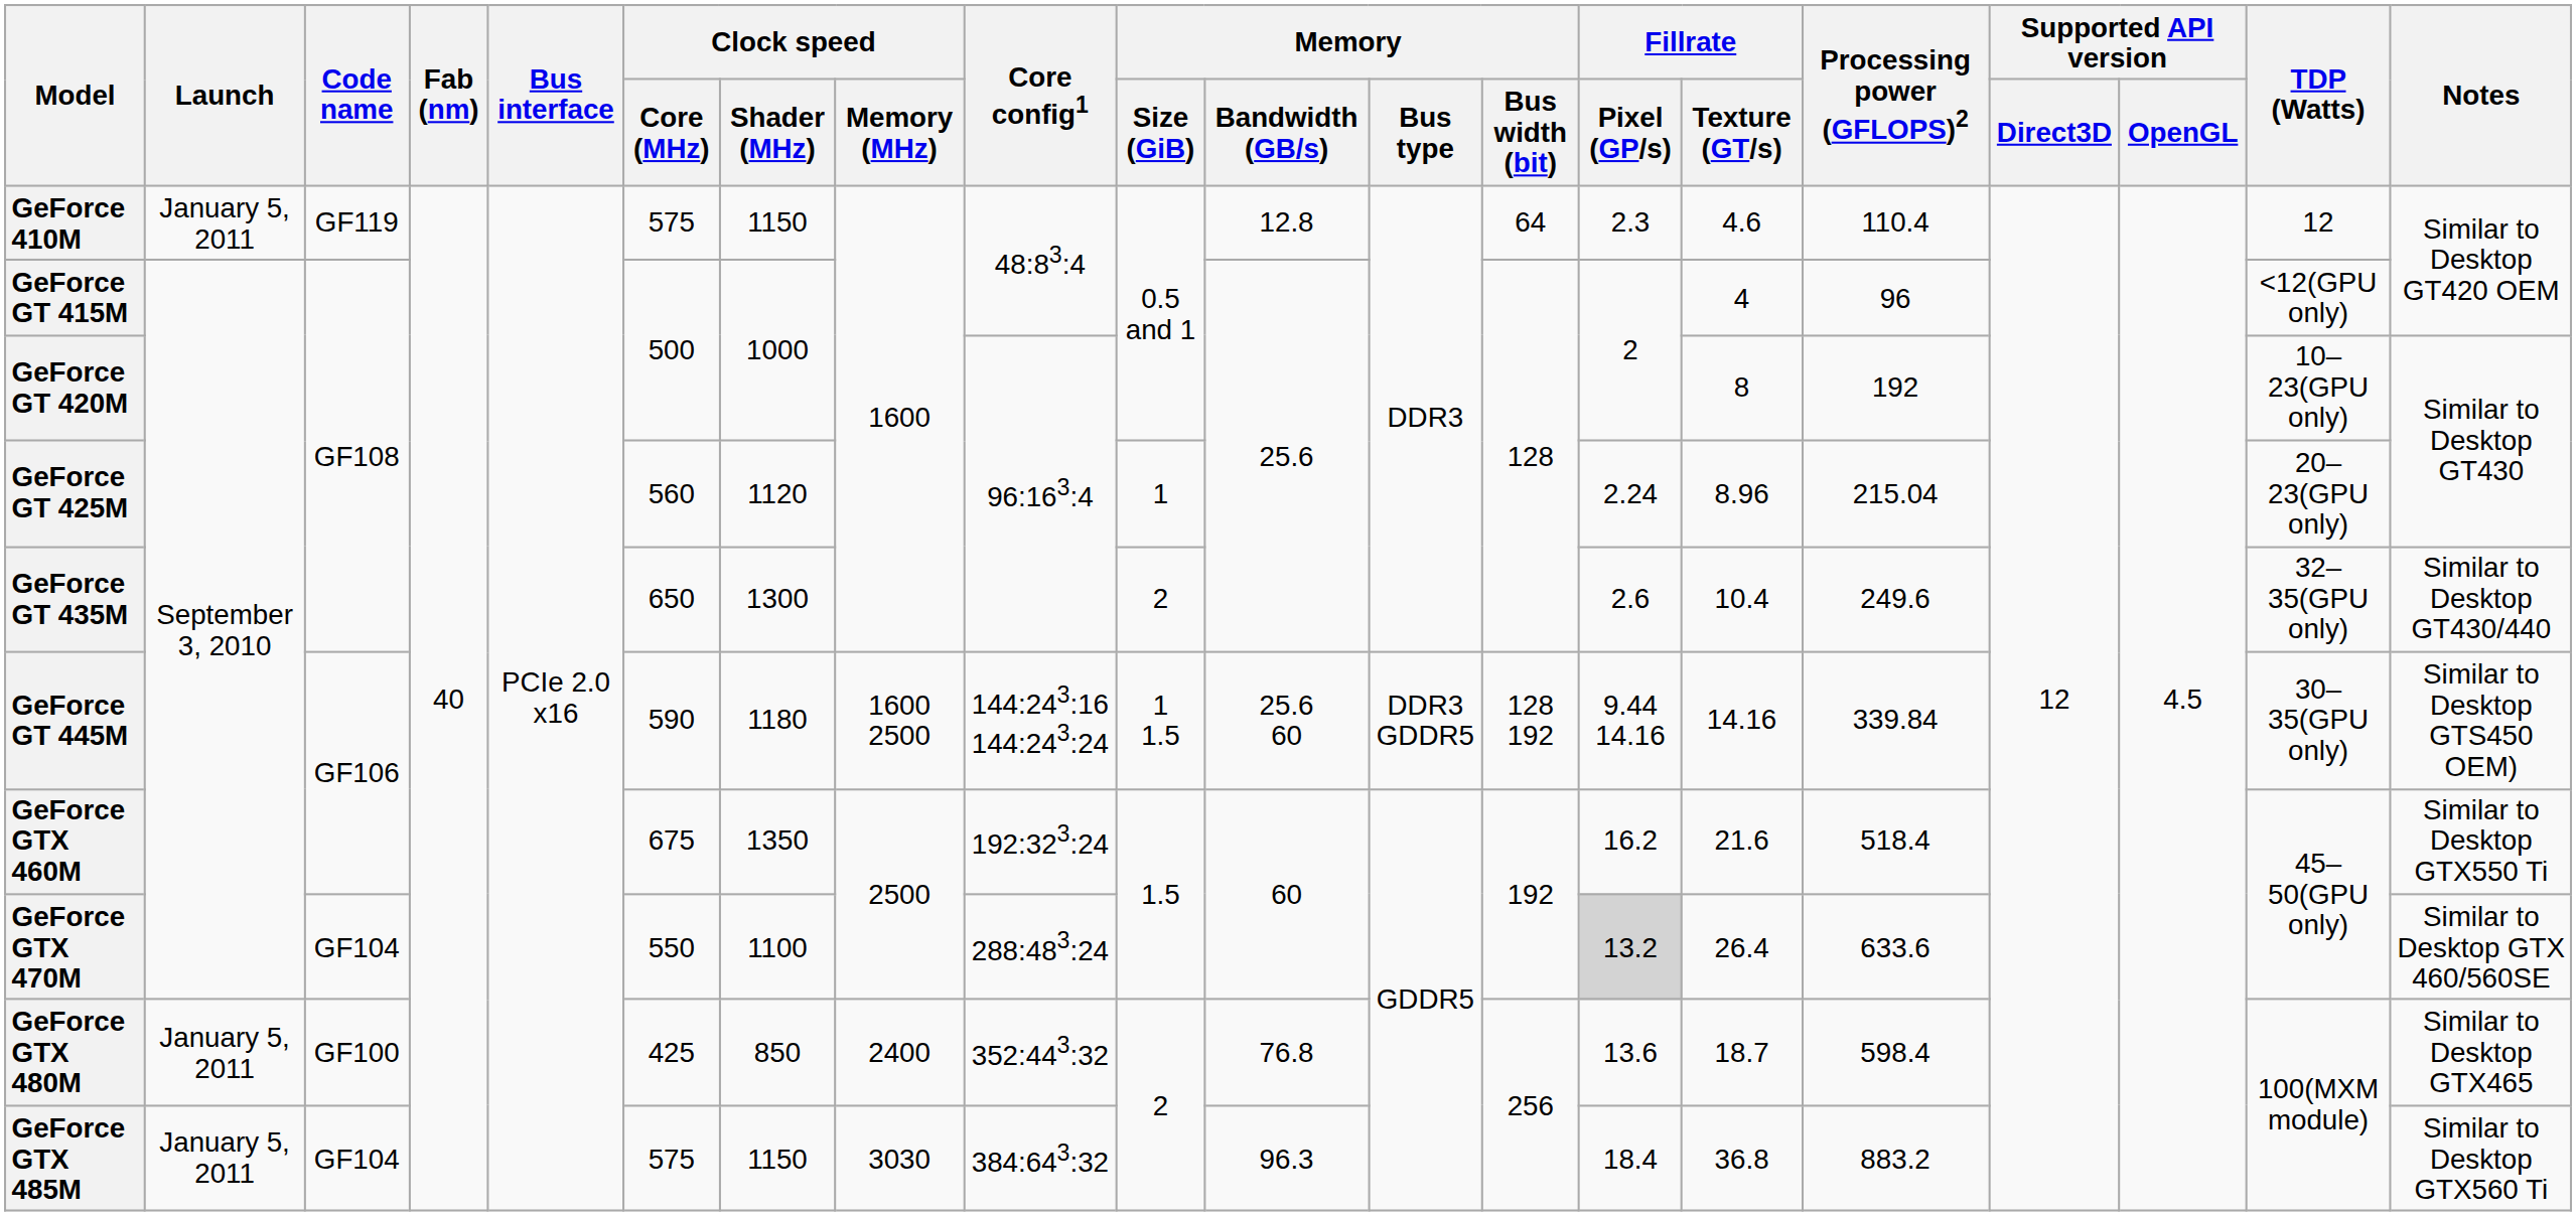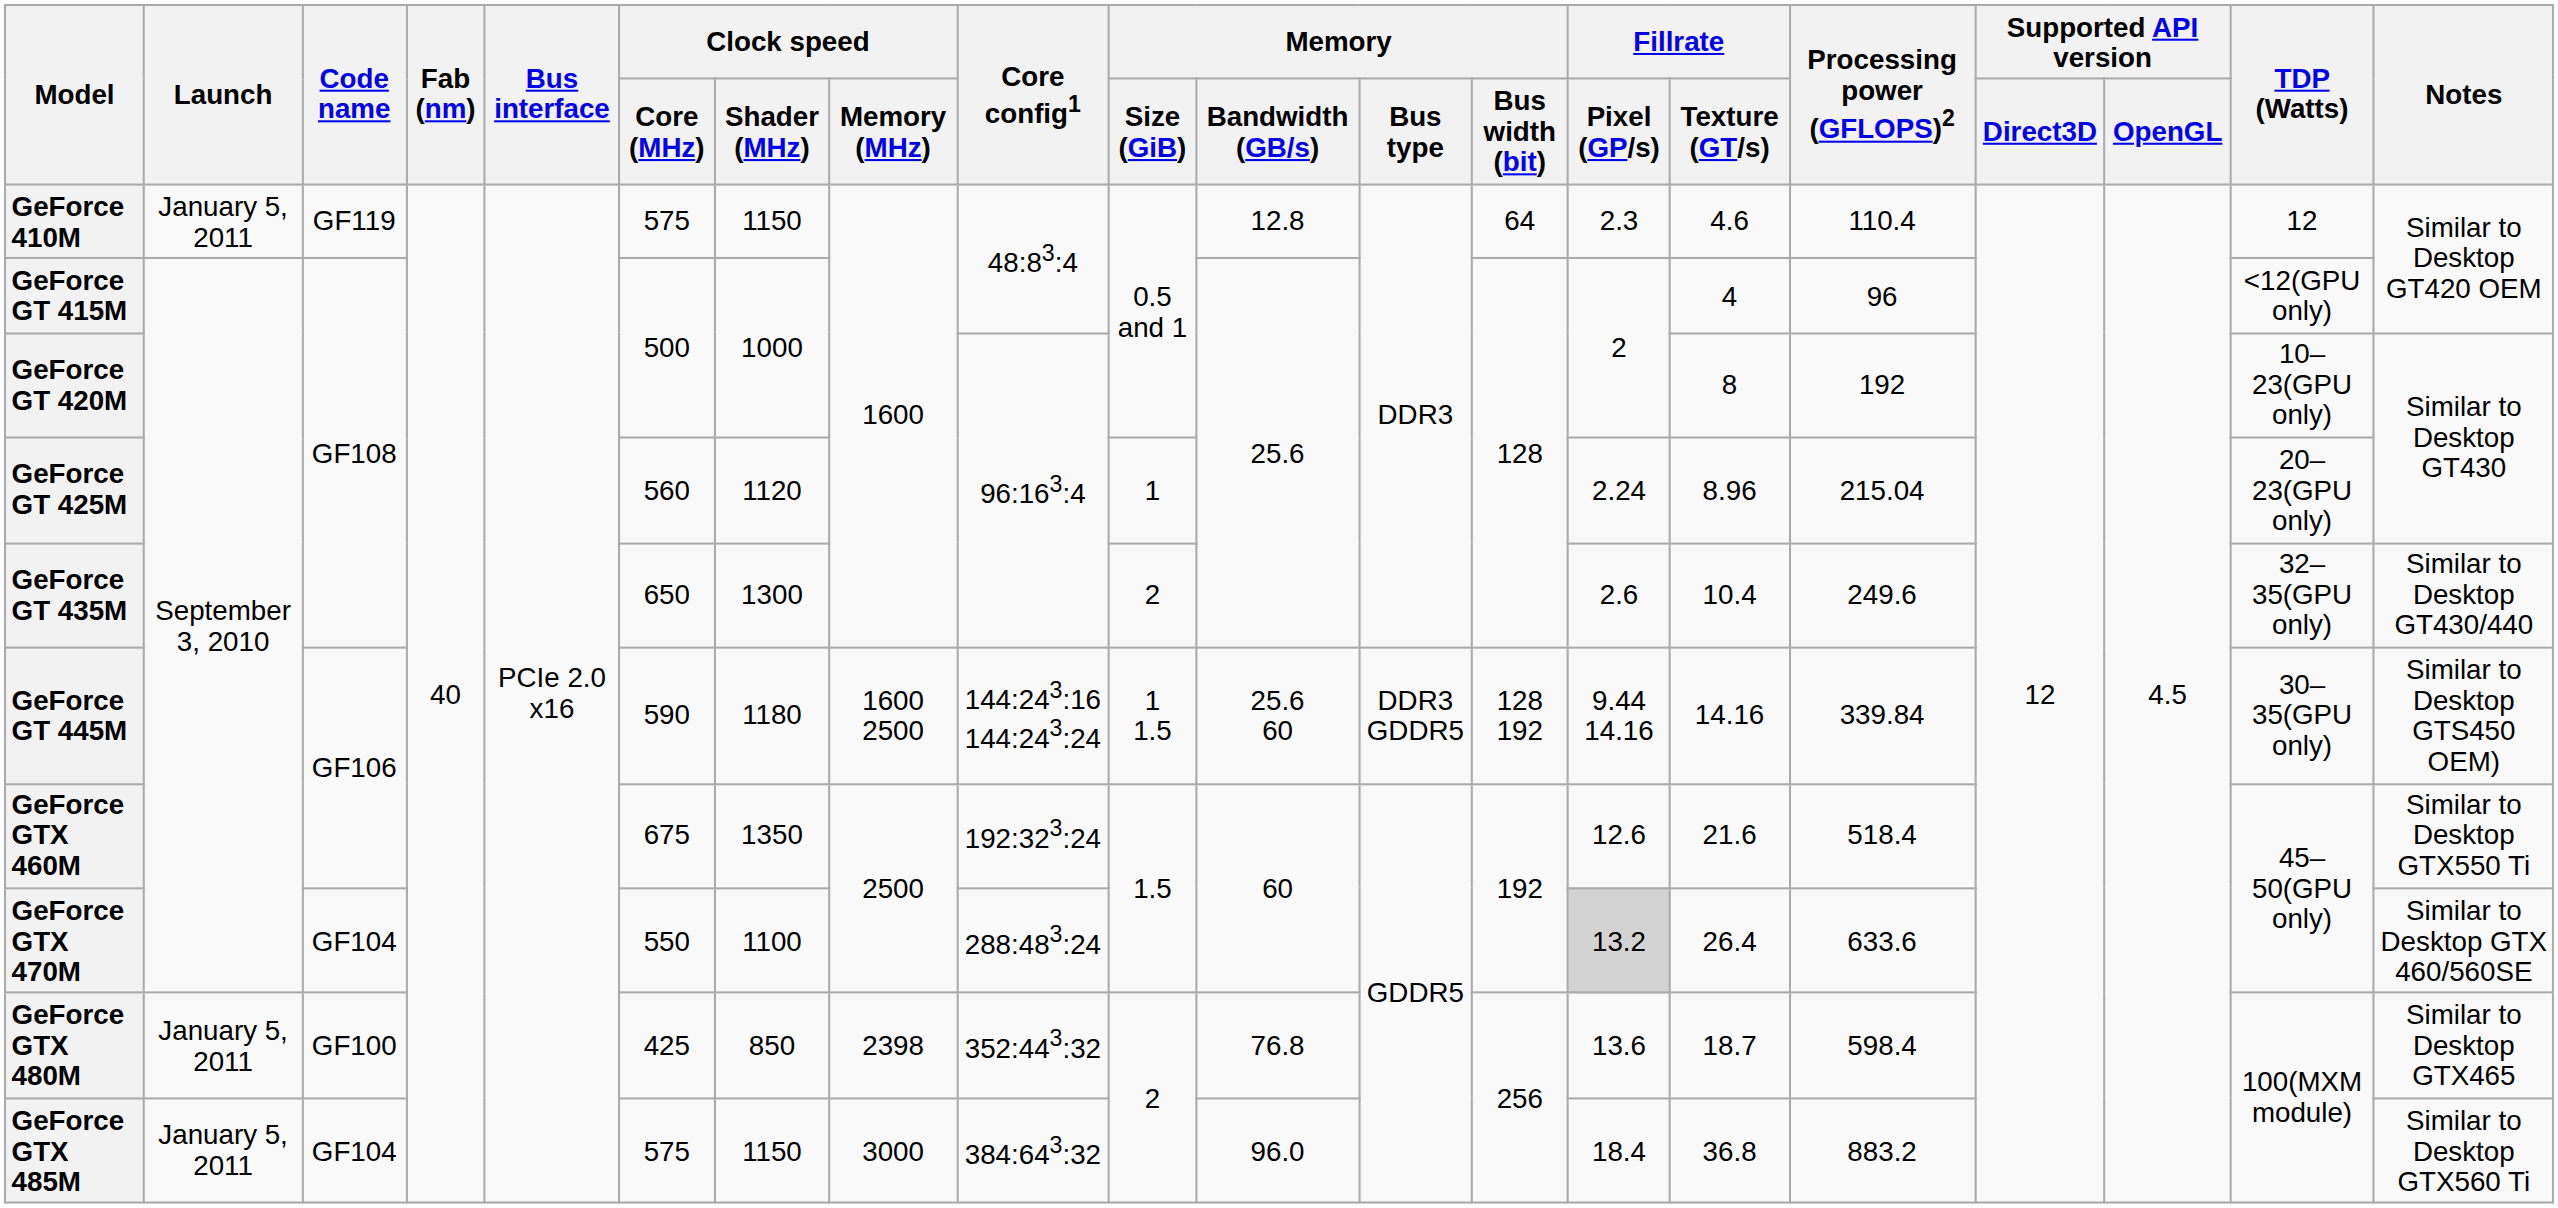 <table class="mw-datatable wikitable sortable sort-under" style="font-size:85%; text-align:center;">
 <tr>
 <th rowspan=2>Model</th>
 <th rowspan=2>Launch</th>
 <th rowspan=2><a href='#'>Code name</a></th>
 <th rowspan=2>Fab (<a href='#'>nm</a>)</th>
 <th rowspan=2><a href='#'>Bus</a> <a href='#'>interface</a></th>
 <th colspan="3">Clock speed</th>
 <th rowspan="2">Core config<sup>1</sup></th>
 <th colspan=4>Memory</th>
 <th colspan="2"><a href='#'>Fillrate</a></th>
 <th rowspan="2">Processing power (<a href='#'>GFLOPS</a>)<sup>2</sup></th>
 <th colspan="2">Supported <a href='#'>API</a> version</th>
 <th rowspan=2><a href='#'>TDP</a> (Watts)</th>
 <th rowspan=2>Notes</th>
 </tr>
 <tr>
 <th>Core (<a href='#'>MHz</a>)</th>
 <th>Shader (<a href='#'>MHz</a>)</th>
 <th>Memory (<a href='#'>MHz</a>)</th>
 <th>Size (<a href='#'>GiB</a>)</th>
 <th>Bandwidth (<a href='#'>GB/s</a>)</th>
 <th>Bus type</th>
 <th>Bus width (<a href='#'>bit</a>)</th>
 <th>Pixel (<a href='#'>GP</a>/s)</th>
 <th>Texture (<a href='#'>GT</a>/s)</th>
 <th><a href='#'>Direct3D</a></th>
 <th><a href='#'>OpenGL</a></th>
 </tr>
 <tr>
 <th style="text-align:left;">GeForce 410M</th>
 <td>January 5, 2011</td>
 <td>GF119</td>
 <td rowspan="10">40</td>
 <td rowspan="10">PCIe 2.0 x16</td>
 <td>575</td>
 <td>1150</td>
 <td rowspan="5">1600</td>
 <td rowspan="2">48:8<sup>3</sup>:4</td>
 <td rowspan="3">0.5 and 1</td>
 <td>12.8</td>
 <td rowspan="5">DDR3</td>
 <td>64</td>
 <td>2.3</td>
 <td>4.6</td>
 <td>110.4</td>
 <td rowspan="10">12</td>
 <td rowspan="10">4.5</td>
 <td>12</td>
 <td rowspan="2">Similar to Desktop GT420 OEM</td>
 </tr>
 <tr>
 <th style="text-align:left;">GeForce GT 415M</th>
 <td rowspan="7">September 3, 2010</td>
 <td rowspan="4">GF108</td>
 <td rowspan="2">500</td>
 <td rowspan="2">1000</td>
 <td rowspan="4">25.6</td>
 <td rowspan="4">128</td>
 <td rowspan="2">2</td>
 <td>4</td>
 <td>96</td>
 <td><12(GPU only)</td>
 </tr>
 <tr>
 <th style="text-align:left;">GeForce GT 420M</th>
 <td rowspan="3">96:16<sup>3</sup>:4</td>
 <td>8</td>
 <td>192</td>
 <td>10–23(GPU only)</td>
 <td rowspan="2">Similar to Desktop GT430</td>
 </tr>
 <tr>
 <th style="text-align:left;">GeForce GT 425M</th>
 <td>560</td>
 <td>1120</td>
 <td>1</td>
 <td>2.24</td>
 <td>8.96</td>
 <td>215.04</td>
 <td>20–23(GPU only)</td>
 </tr>
 <tr>
 <th style="text-align:left;">GeForce GT 435M</th>
 <td>650</td>
 <td>1300</td>
 <td>2</td>
 <td>2.6</td>
 <td>10.4</td>
 <td>249.6</td>
 <td>32–35(GPU only)</td>
 <td>Similar to Desktop GT430/440</td>
 </tr>
 <tr>
 <th style="text-align:left;">GeForce GT 445M</th>
 <td rowspan="2">GF106</td>
 <td>590</td>
 <td>1180</td>
 <td>1600<br>2500</td>
 <td>144:24<sup>3</sup>:16<br>144:24<sup>3</sup>:24</td>
 <td>1<br>1.5</td>
 <td>25.6<br>60</td>
 <td>DDR3<br>GDDR5</td>
 <td>128<br>192</td>
 <td>9.44<br>14.16</td>
 <td>14.16</td>
 <td>339.84</td>
 <td>30–35(GPU only)</td>
 <td>Similar to Desktop GTS450 OEM)</td>
 </tr>
 <tr>
 <th style="text-align:left;">GeForce GTX 460M</th>
 <td>675</td>
 <td>1350</td>
 <td rowspan="2">2500</td>
 <td>192:32<sup>3</sup>:24</td>
 <td rowspan="2">1.5</td>
 <td rowspan="2">60</td>
 <td rowspan="4">GDDR5</td>
 <td rowspan="2">192</td>
-<td>16.2</td>
+<td>12.6</td>
 <td>21.6</td>
 <td>518.4</td>
 <td rowspan="2">45–50(GPU only)</td>
 <td>Similar to Desktop GTX550 Ti</td>
 </tr>
 <tr>
 <th style="text-align:left;">GeForce GTX 470M</th>
 <td>GF104</td>
 <td>550</td>
 <td>1100</td>
 <td>288:48<sup>3</sup>:24</td>
 <td style="background: lightgrey;">13.2</td>
 <td>26.4</td>
 <td>633.6</td>
 <td>Similar to Desktop GTX 460/560SE</td>
 </tr>
 <tr>
 <th style="text-align:left;">GeForce GTX 480M</th>
 <td>January 5, 2011</td>
 <td>GF100</td>
 <td>425</td>
 <td>850</td>
-<td>2400</td>
+<td>2398</td>
 <td>352:44<sup>3</sup>:32</td>
 <td rowspan="2">2</td>
 <td>76.8</td>
 <td rowspan="2">256</td>
 <td>13.6</td>
 <td>18.7</td>
 <td>598.4</td>
 <td rowspan="2">100(MXM module)</td>
 <td>Similar to Desktop GTX465</td>
 </tr>
 <tr>
 <th style="text-align:left;">GeForce GTX 485M</th>
 <td>January 5, 2011</td>
 <td>GF104</td>
 <td>575</td>
 <td>1150</td>
-<td>3030</td>
+<td>3000</td>
 <td>384:64<sup>3</sup>:32</td>
-<td>96.3</td>
+<td>96.0</td>
 <td>18.4</td>
 <td>36.8</td>
 <td>883.2</td>
 <td>Similar to Desktop GTX560 Ti</td>
 </tr>
 </table>
